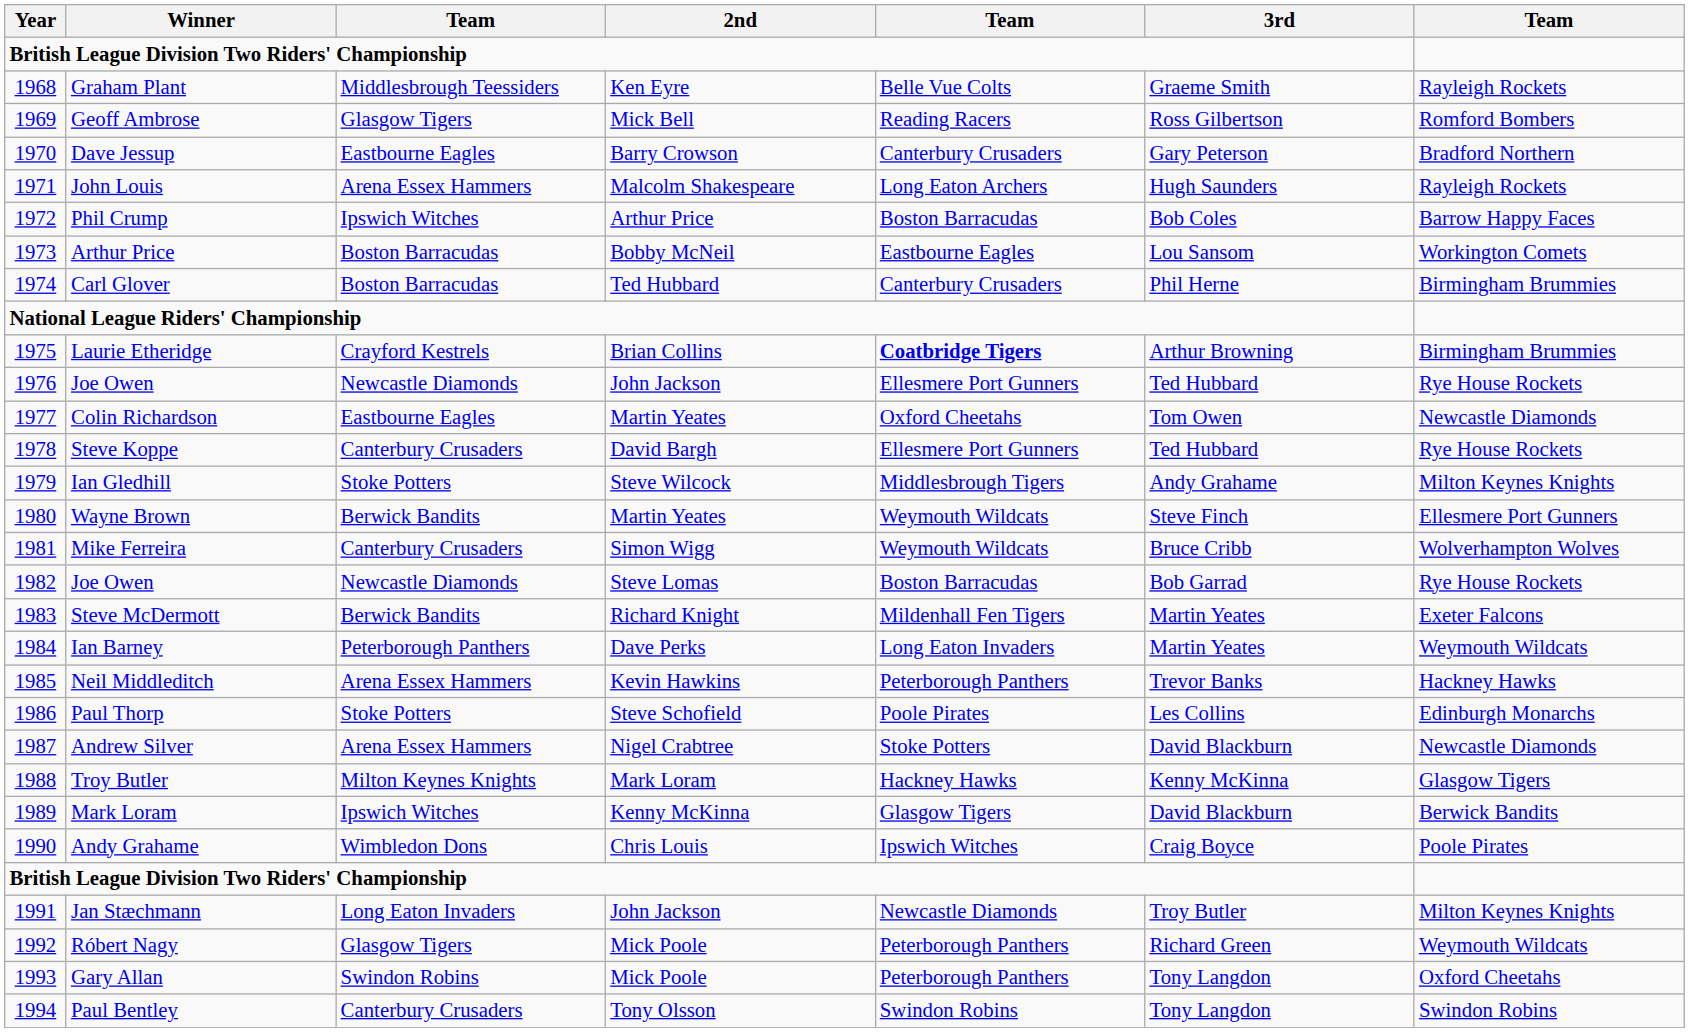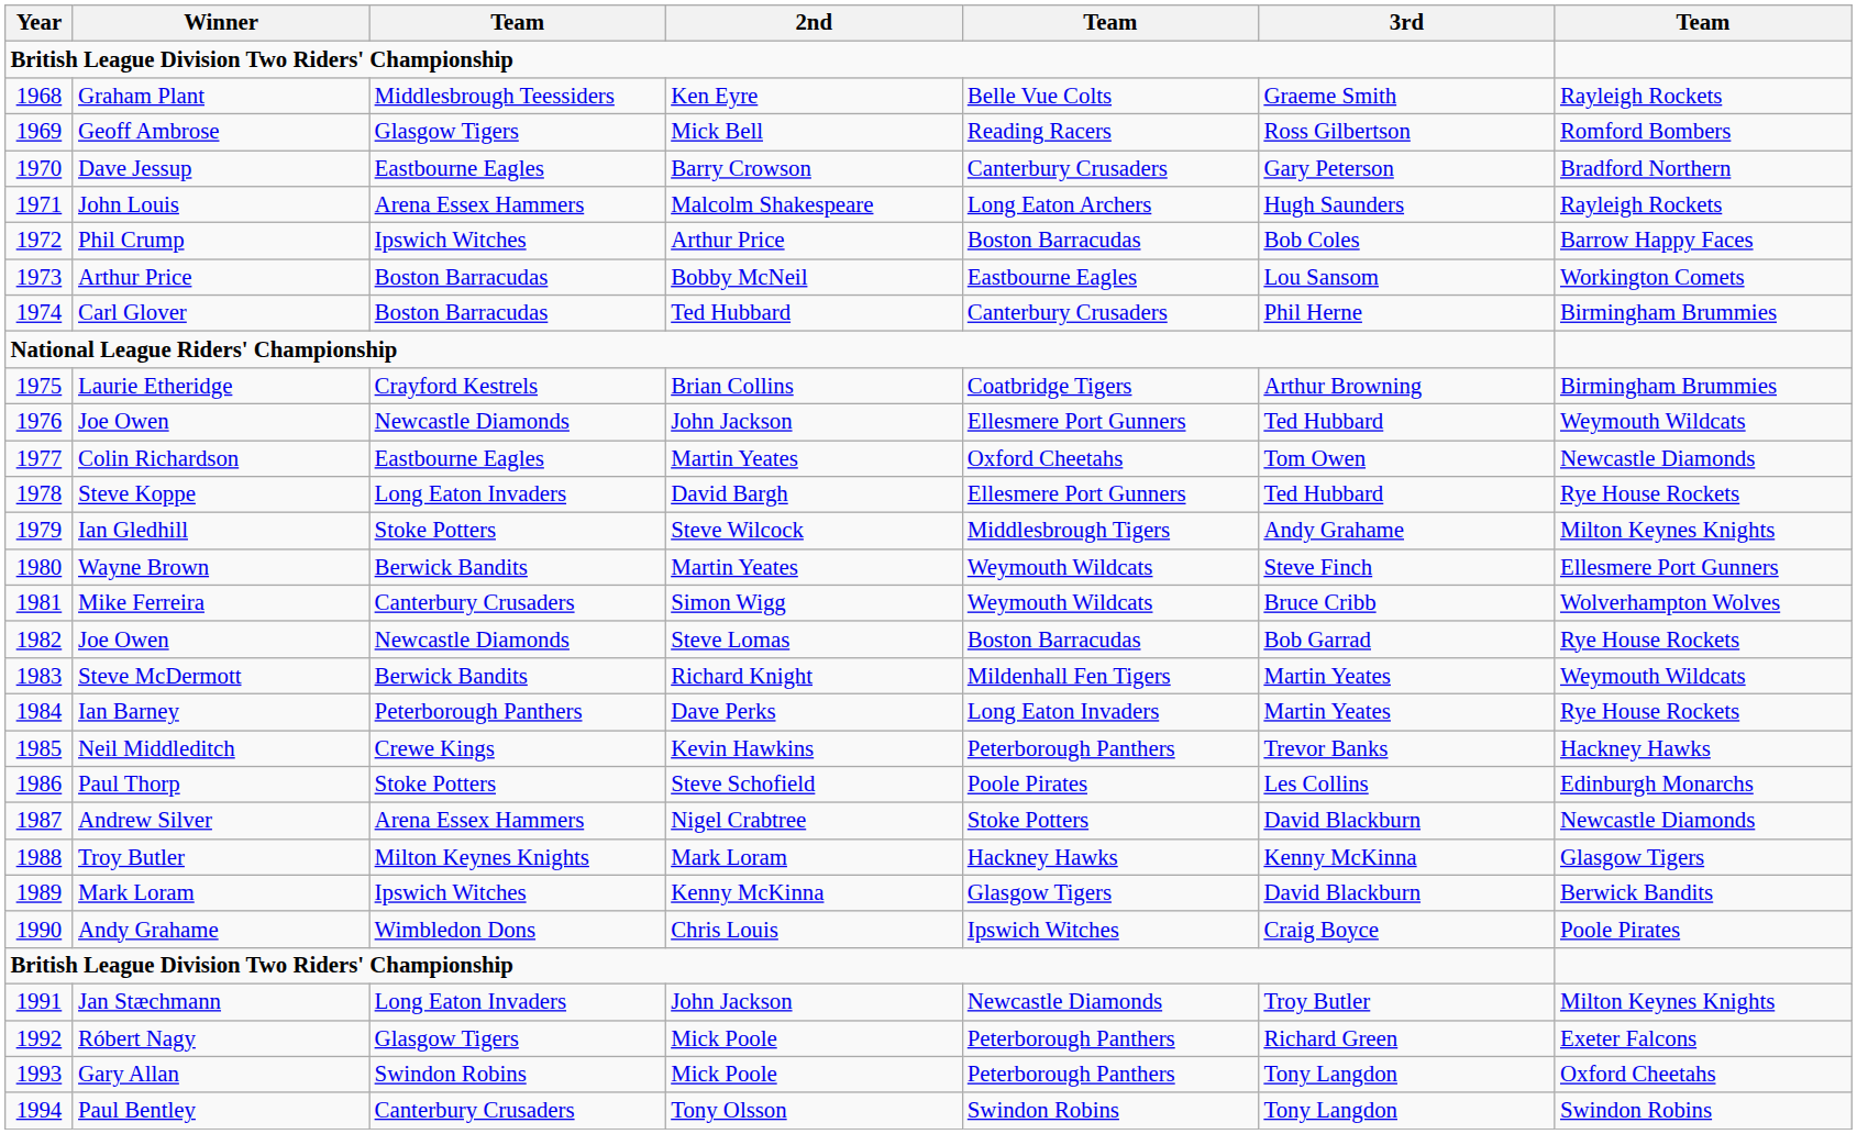 <table class="wikitable">
 <tr>
 <th width=40px >Year</th>
 <th width=200px >Winner</th>
 <th width=200px >Team</th>
 <th width=200px >2nd</th>
 <th width=200px >Team</th>
 <th width=200px >3rd</th>
 <th width=200px >Team</th>
 </tr>
 <tr>
 <td colspan="6"><strong>British League Division Two Riders' Championship</strong></td>
 </tr>
 <tr>
 <td align=center><a href='#'>1968</a></td>
 <td><a href='#'>Graham Plant</a></td>
 <td><a href='#'>Middlesbrough Teessiders</a></td>
 <td><a href='#'>Ken Eyre</a></td>
 <td><a href='#'>Belle Vue Colts</a></td>
 <td><a href='#'>Graeme Smith</a></td>
 <td><a href='#'>Rayleigh Rockets</a></td>
 </tr>
 <tr>
 <td align=center><a href='#'>1969</a></td>
 <td><a href='#'>Geoff Ambrose</a></td>
 <td><a href='#'>Glasgow Tigers</a></td>
 <td><a href='#'>Mick Bell</a></td>
 <td><a href='#'>Reading Racers</a></td>
 <td><a href='#'>Ross Gilbertson</a></td>
 <td><a href='#'>Romford Bombers</a></td>
 </tr>
 <tr>
 <td align=center><a href='#'>1970</a></td>
 <td><a href='#'>Dave Jessup</a></td>
 <td><a href='#'>Eastbourne Eagles</a></td>
 <td><a href='#'>Barry Crowson</a></td>
 <td><a href='#'>Canterbury Crusaders</a></td>
 <td><a href='#'>Gary Peterson</a></td>
 <td><a href='#'>Bradford Northern</a></td>
 </tr>
 <tr>
 <td align=center><a href='#'>1971</a></td>
 <td><a href='#'>John Louis</a></td>
 <td><a href='#'>Arena Essex Hammers</a></td>
 <td><a href='#'>Malcolm Shakespeare</a></td>
 <td><a href='#'>Long Eaton Archers</a></td>
 <td><a href='#'>Hugh Saunders</a></td>
 <td><a href='#'>Rayleigh Rockets</a></td>
 </tr>
 <tr>
 <td align=center><a href='#'>1972</a></td>
 <td><a href='#'>Phil Crump</a></td>
 <td><a href='#'>Ipswich Witches</a></td>
 <td><a href='#'>Arthur Price</a></td>
 <td><a href='#'>Boston Barracudas</a></td>
 <td><a href='#'>Bob Coles</a></td>
 <td><a href='#'>Barrow Happy Faces</a></td>
 </tr>
 <tr>
 <td align=center><a href='#'>1973</a></td>
 <td><a href='#'>Arthur Price</a></td>
 <td><a href='#'>Boston Barracudas</a></td>
 <td><a href='#'>Bobby McNeil</a></td>
 <td><a href='#'>Eastbourne Eagles</a></td>
 <td><a href='#'>Lou Sansom</a></td>
 <td><a href='#'>Workington Comets</a></td>
 </tr>
 <tr>
 <td align=center><a href='#'>1974</a></td>
 <td><a href='#'>Carl Glover</a></td>
 <td><a href='#'>Boston Barracudas</a></td>
 <td><a href='#'>Ted Hubbard</a></td>
 <td><a href='#'>Canterbury Crusaders</a></td>
 <td><a href='#'>Phil Herne</a></td>
 <td><a href='#'>Birmingham Brummies</a></td>
 </tr>
 <tr>
 <td colspan="6"><strong>National League Riders' Championship</strong></td>
 </tr>
 <tr>
 <td align=center><a href='#'>1975</a></td>
 <td><a href='#'>Laurie Etheridge</a></td>
 <td><a href='#'>Crayford Kestrels</a></td>
 <td><a href='#'>Brian Collins</a></td>
-<td><strong><a href='#'>Coatbridge Tigers</a></strong></td>
+<td><a href='#'>Coatbridge Tigers</a></td>
 <td><a href='#'>Arthur Browning</a></td>
 <td><a href='#'>Birmingham Brummies</a></td>
 </tr>
 <tr>
 <td align=center><a href='#'>1976</a></td>
 <td><a href='#'>Joe Owen</a></td>
 <td><a href='#'>Newcastle Diamonds</a></td>
 <td><a href='#'>John Jackson</a></td>
 <td><a href='#'>Ellesmere Port Gunners</a></td>
 <td><a href='#'>Ted Hubbard</a></td>
-<td><a href='#'>Rye House Rockets</a></td>
+<td><a href='#'>Weymouth Wildcats</a></td>
 </tr>
 <tr>
 <td align=center><a href='#'>1977</a></td>
 <td><a href='#'>Colin Richardson</a></td>
 <td><a href='#'>Eastbourne Eagles</a></td>
 <td><a href='#'>Martin Yeates</a></td>
 <td><a href='#'>Oxford Cheetahs</a></td>
 <td><a href='#'>Tom Owen</a></td>
 <td><a href='#'>Newcastle Diamonds</a></td>
 </tr>
 <tr>
 <td align=center><a href='#'>1978</a></td>
 <td><a href='#'>Steve Koppe</a></td>
-<td><a href='#'>Canterbury Crusaders</a></td>
+<td><a href='#'>Long Eaton Invaders</a></td>
 <td><a href='#'>David Bargh</a></td>
 <td><a href='#'>Ellesmere Port Gunners</a></td>
 <td><a href='#'>Ted Hubbard</a></td>
 <td><a href='#'>Rye House Rockets</a></td>
 </tr>
 <tr>
 <td align=center><a href='#'>1979</a></td>
 <td><a href='#'>Ian Gledhill</a></td>
 <td><a href='#'>Stoke Potters</a></td>
 <td><a href='#'>Steve Wilcock</a></td>
 <td><a href='#'>Middlesbrough Tigers</a></td>
 <td><a href='#'>Andy Grahame</a></td>
 <td><a href='#'>Milton Keynes Knights</a></td>
 </tr>
 <tr>
 <td align=center><a href='#'>1980</a></td>
 <td><a href='#'>Wayne Brown</a></td>
 <td><a href='#'>Berwick Bandits</a></td>
 <td><a href='#'>Martin Yeates</a></td>
 <td><a href='#'>Weymouth Wildcats</a></td>
 <td><a href='#'>Steve Finch</a></td>
 <td><a href='#'>Ellesmere Port Gunners</a></td>
 </tr>
 <tr>
 <td align=center><a href='#'>1981</a></td>
 <td><a href='#'>Mike Ferreira</a></td>
 <td><a href='#'>Canterbury Crusaders</a></td>
 <td><a href='#'>Simon Wigg</a></td>
 <td><a href='#'>Weymouth Wildcats</a></td>
 <td><a href='#'>Bruce Cribb</a></td>
 <td><a href='#'>Wolverhampton Wolves</a></td>
 </tr>
 <tr>
 <td align=center><a href='#'>1982</a></td>
 <td><a href='#'>Joe Owen</a></td>
 <td><a href='#'>Newcastle Diamonds</a></td>
 <td><a href='#'>Steve Lomas</a></td>
 <td><a href='#'>Boston Barracudas</a></td>
 <td><a href='#'>Bob Garrad</a></td>
 <td><a href='#'>Rye House Rockets</a></td>
 </tr>
 <tr>
 <td align=center><a href='#'>1983</a></td>
 <td><a href='#'>Steve McDermott</a></td>
 <td><a href='#'>Berwick Bandits</a></td>
 <td><a href='#'>Richard Knight</a></td>
 <td><a href='#'>Mildenhall Fen Tigers</a></td>
 <td><a href='#'>Martin Yeates</a></td>
-<td><a href='#'>Exeter Falcons</a></td>
+<td><a href='#'>Weymouth Wildcats</a></td>
 </tr>
 <tr>
 <td align=center><a href='#'>1984</a></td>
 <td><a href='#'>Ian Barney</a></td>
 <td><a href='#'>Peterborough Panthers</a></td>
 <td><a href='#'>Dave Perks</a></td>
 <td><a href='#'>Long Eaton Invaders</a></td>
 <td><a href='#'>Martin Yeates</a></td>
-<td><a href='#'>Weymouth Wildcats</a></td>
+<td><a href='#'>Rye House Rockets</a></td>
 </tr>
 <tr>
 <td align=center><a href='#'>1985</a></td>
 <td><a href='#'>Neil Middleditch</a></td>
-<td><a href='#'>Arena Essex Hammers</a></td>
+<td><a href='#'>Crewe Kings</a></td>
 <td><a href='#'>Kevin Hawkins</a></td>
 <td><a href='#'>Peterborough Panthers</a></td>
 <td><a href='#'>Trevor Banks</a></td>
 <td><a href='#'>Hackney Hawks</a></td>
 </tr>
 <tr>
 <td align=center><a href='#'>1986</a></td>
 <td><a href='#'>Paul Thorp</a></td>
 <td><a href='#'>Stoke Potters</a></td>
 <td><a href='#'>Steve Schofield</a></td>
 <td><a href='#'>Poole Pirates</a></td>
 <td><a href='#'>Les Collins</a></td>
 <td><a href='#'>Edinburgh Monarchs</a></td>
 </tr>
 <tr>
 <td align=center><a href='#'>1987</a></td>
 <td><a href='#'>Andrew Silver</a></td>
 <td><a href='#'>Arena Essex Hammers</a></td>
 <td><a href='#'>Nigel Crabtree</a></td>
 <td><a href='#'>Stoke Potters</a></td>
 <td><a href='#'>David Blackburn</a></td>
 <td><a href='#'>Newcastle Diamonds</a></td>
 </tr>
 <tr>
 <td align=center><a href='#'>1988</a></td>
 <td><a href='#'>Troy Butler</a></td>
 <td><a href='#'>Milton Keynes Knights</a></td>
 <td><a href='#'>Mark Loram</a></td>
 <td><a href='#'>Hackney Hawks</a></td>
 <td><a href='#'>Kenny McKinna</a></td>
 <td><a href='#'>Glasgow Tigers</a></td>
 </tr>
 <tr>
 <td align=center><a href='#'>1989</a></td>
 <td><a href='#'>Mark Loram</a></td>
 <td><a href='#'>Ipswich Witches</a></td>
 <td><a href='#'>Kenny McKinna</a></td>
 <td><a href='#'>Glasgow Tigers</a></td>
 <td><a href='#'>David Blackburn</a></td>
 <td><a href='#'>Berwick Bandits</a></td>
 </tr>
 <tr>
 <td align=center><a href='#'>1990</a></td>
 <td><a href='#'>Andy Grahame</a></td>
 <td><a href='#'>Wimbledon Dons</a></td>
 <td><a href='#'>Chris Louis</a></td>
 <td><a href='#'>Ipswich Witches</a></td>
 <td><a href='#'>Craig Boyce</a></td>
 <td><a href='#'>Poole Pirates</a></td>
 </tr>
 <tr>
 <td colspan="6"><strong>British League Division Two Riders' Championship</strong></td>
 </tr>
 <tr>
 <td align=center><a href='#'>1991</a></td>
 <td><a href='#'>Jan Stæchmann</a></td>
 <td><a href='#'>Long Eaton Invaders</a></td>
 <td><a href='#'>John Jackson</a></td>
 <td><a href='#'>Newcastle Diamonds</a></td>
 <td><a href='#'>Troy Butler</a></td>
 <td><a href='#'>Milton Keynes Knights</a></td>
 </tr>
 <tr>
 <td align=center><a href='#'>1992</a></td>
 <td><a href='#'>Róbert Nagy</a></td>
 <td><a href='#'>Glasgow Tigers</a></td>
 <td><a href='#'>Mick Poole</a></td>
 <td><a href='#'>Peterborough Panthers</a></td>
 <td><a href='#'>Richard Green</a></td>
-<td><a href='#'>Weymouth Wildcats</a></td>
+<td><a href='#'>Exeter Falcons</a></td>
 </tr>
 <tr>
 <td align=center><a href='#'>1993</a></td>
 <td><a href='#'>Gary Allan</a></td>
 <td><a href='#'>Swindon Robins</a></td>
 <td><a href='#'>Mick Poole</a></td>
 <td><a href='#'>Peterborough Panthers</a></td>
 <td><a href='#'>Tony Langdon</a></td>
 <td><a href='#'>Oxford Cheetahs</a></td>
 </tr>
 <tr>
 <td align=center><a href='#'>1994</a></td>
 <td><a href='#'>Paul Bentley</a></td>
 <td><a href='#'>Canterbury Crusaders</a></td>
 <td><a href='#'>Tony Olsson</a></td>
 <td><a href='#'>Swindon Robins</a></td>
 <td><a href='#'>Tony Langdon</a></td>
 <td><a href='#'>Swindon Robins</a></td>
 </tr>
 </table>
